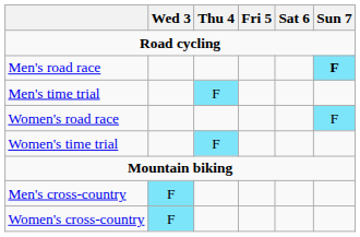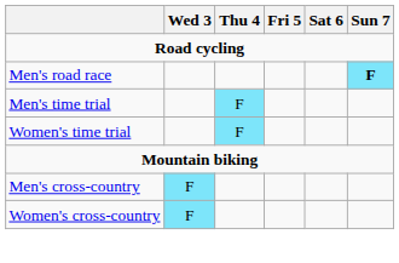 <table class="wikitable" style="margin:0.5em auto; font-size:90%; line-height:1.25em; text-align:center;">
 <tr>
 <th></th>
 <th>Wed 3</th>
 <th>Thu 4</th>
 <th>Fri 5</th>
 <th>Sat 6</th>
 <th>Sun 7</th>
 </tr>
 <tr>
 <td colspan=6><strong>Road cycling</strong></td>
 </tr>
 <tr>
 <td style="text-align:left;"><a href='#'>Men's road race</a></td>
 <td></td>
 <td></td>
 <td></td>
 <td></td>
 <td style="background-color:#7DE5FA;"><strong>F</strong></td>
 </tr>
 <tr>
 <td style="text-align:left;"><a href='#'>Men's time trial</a></td>
 <td></td>
 <td style="background-color:#7DE5FA;">F</td>
 <td></td>
 <td></td>
 <td></td>
 </tr>
 <tr>
-<td style="text-align:left;"><a href='#'>Women's road race</a></td>
-<td></td>
-<td></td>
-<td></td>
-<td></td>
-<td style="background-color:#7DE5FA;">F</td>
-</tr>
-<tr>
 <td style="text-align:left;"><a href='#'>Women's time trial</a></td>
 <td></td>
 <td style="background-color:#7DE5FA;">F</td>
 <td></td>
 <td></td>
 <td></td>
 </tr>
 <tr>
 <td colspan=6><strong>Mountain biking</strong></td>
 </tr>
 <tr>
 <td style="text-align:left;"><a href='#'>Men's cross-country</a></td>
 <td style="background-color:#7DE5FA;">F</td>
 <td></td>
 <td></td>
 <td></td>
 <td></td>
 </tr>
 <tr>
 <td style="text-align:left;"><a href='#'>Women's cross-country</a></td>
 <td style="background-color:#7DE5FA;">F</td>
 <td></td>
 <td></td>
 <td></td>
 <td></td>
 </tr>
 </table>
